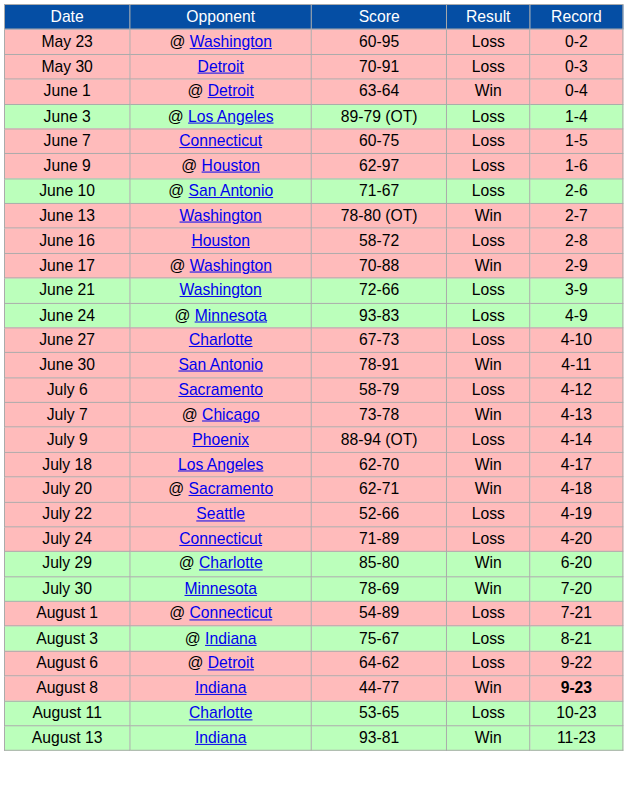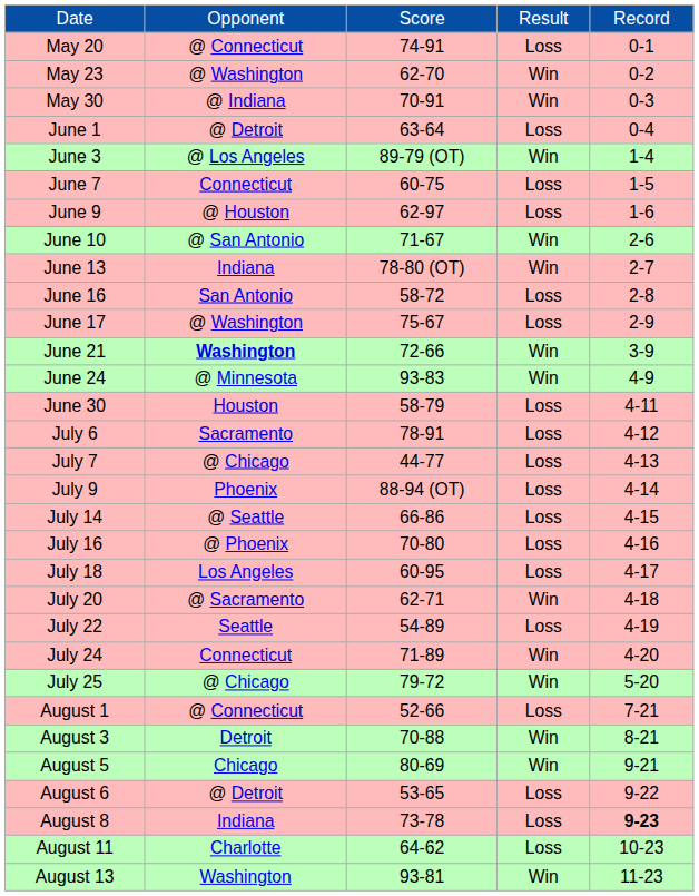 <table class="wikitable" width="50%">
 <tr align="center" style="background:#054ea4; color:white;">
 <td>Date</td>
 <td>Opponent</td>
 <td>Score</td>
 <td>Result</td>
 <td>Record</td>
 </tr>
 <tr align="center" bgcolor="ffbbbb">
+<td>May 20</td>
+<td>@ <a href='#'>Connecticut</a></td>
+<td>74-91</td>
+<td>Loss</td>
+<td>0-1</td>
+</tr>
+<tr align="center" bgcolor="ffbbbb">
 <td>May 23</td>
 <td>@ <a href='#'>Washington</a></td>
-<td>60-95</td>
-<td>Loss</td>
+<td>62-70</td>
+<td>Win</td>
 <td>0-2</td>
 </tr>
 <tr align="center" bgcolor="ffbbbb">
 <td>May 30</td>
-<td><a href='#'>Detroit</a></td>
+<td>@ <a href='#'>Indiana</a></td>
 <td>70-91</td>
-<td>Loss</td>
+<td>Win</td>
 <td>0-3</td>
 </tr>
 <tr align="center" bgcolor="ffbbbb">
 <td>June 1</td>
 <td>@ <a href='#'>Detroit</a></td>
 <td>63-64</td>
-<td>Win</td>
+<td>Loss</td>
 <td>0-4</td>
 </tr>
 <tr align="center" bgcolor="bbffbb">
 <td>June 3</td>
 <td>@ <a href='#'>Los Angeles</a></td>
 <td>89-79 (OT)</td>
-<td>Loss</td>
+<td>Win</td>
 <td>1-4</td>
 </tr>
 <tr align="center" bgcolor="ffbbbb">
 <td>June 7</td>
 <td><a href='#'>Connecticut</a></td>
 <td>60-75</td>
 <td>Loss</td>
 <td>1-5</td>
 </tr>
 <tr align="center" bgcolor="ffbbbb">
 <td>June 9</td>
 <td>@ <a href='#'>Houston</a></td>
 <td>62-97</td>
 <td>Loss</td>
 <td>1-6</td>
 </tr>
 <tr align="center" bgcolor="bbffbb">
 <td>June 10</td>
 <td>@ <a href='#'>San Antonio</a></td>
 <td>71-67</td>
-<td>Loss</td>
+<td>Win</td>
 <td>2-6</td>
 </tr>
 <tr align="center" bgcolor="ffbbbb">
 <td>June 13</td>
-<td><a href='#'>Washington</a></td>
+<td><a href='#'>Indiana</a></td>
 <td>78-80 (OT)</td>
 <td>Win</td>
 <td>2-7</td>
 </tr>
 <tr align="center" bgcolor="ffbbbb">
 <td>June 16</td>
-<td><a href='#'>Houston</a></td>
+<td><a href='#'>San Antonio</a></td>
 <td>58-72</td>
 <td>Loss</td>
 <td>2-8</td>
 </tr>
 <tr align="center" bgcolor="ffbbbb">
 <td>June 17</td>
 <td>@ <a href='#'>Washington</a></td>
-<td>70-88</td>
-<td>Win</td>
+<td>75-67</td>
+<td>Loss</td>
 <td>2-9</td>
 </tr>
 <tr align="center" bgcolor="bbffbb">
 <td>June 21</td>
-<td><a href='#'>Washington</a></td>
+<td><strong><a href='#'>Washington</a></strong></td>
 <td>72-66</td>
-<td>Loss</td>
+<td>Win</td>
 <td>3-9</td>
 </tr>
 <tr align="center" bgcolor="bbffbb">
 <td>June 24</td>
 <td>@ <a href='#'>Minnesota</a></td>
 <td>93-83</td>
-<td>Loss</td>
+<td>Win</td>
 <td>4-9</td>
 </tr>
 <tr align="center" bgcolor="ffbbbb">
-<td>June 27</td>
-<td><a href='#'>Charlotte</a></td>
-<td>67-73</td>
+<td>June 30</td>
+<td><a href='#'>Houston</a></td>
+<td>58-79</td>
 <td>Loss</td>
-<td>4-10</td>
-</tr>
-<tr align="center" bgcolor="ffbbbb">
-<td>June 30</td>
-<td><a href='#'>San Antonio</a></td>
-<td>78-91</td>
-<td>Win</td>
 <td>4-11</td>
 </tr>
 <tr align="center" bgcolor="ffbbbb">
 <td>July 6</td>
 <td><a href='#'>Sacramento</a></td>
-<td>58-79</td>
+<td>78-91</td>
 <td>Loss</td>
 <td>4-12</td>
 </tr>
 <tr align="center" bgcolor="ffbbbb">
 <td>July 7</td>
 <td>@ <a href='#'>Chicago</a></td>
-<td>73-78</td>
-<td>Win</td>
+<td>44-77</td>
+<td>Loss</td>
 <td>4-13</td>
 </tr>
 <tr align="center" bgcolor="ffbbbb">
 <td>July 9</td>
 <td><a href='#'>Phoenix</a></td>
 <td>88-94 (OT)</td>
 <td>Loss</td>
 <td>4-14</td>
 </tr>
 <tr align="center" bgcolor="ffbbbb">
+<td>July 14</td>
+<td>@ <a href='#'>Seattle</a></td>
+<td>66-86</td>
+<td>Loss</td>
+<td>4-15</td>
+</tr>
+<tr align="center" bgcolor="ffbbbb">
+<td>July 16</td>
+<td>@ <a href='#'>Phoenix</a></td>
+<td>70-80</td>
+<td>Loss</td>
+<td>4-16</td>
+</tr>
+<tr align="center" bgcolor="ffbbbb">
 <td>July 18</td>
 <td><a href='#'>Los Angeles</a></td>
-<td>62-70</td>
-<td>Win</td>
+<td>60-95</td>
+<td>Loss</td>
 <td>4-17</td>
 </tr>
 <tr align="center" bgcolor="ffbbbb">
 <td>July 20</td>
 <td>@ <a href='#'>Sacramento</a></td>
 <td>62-71</td>
 <td>Win</td>
 <td>4-18</td>
 </tr>
 <tr align="center" bgcolor="ffbbbb">
 <td>July 22</td>
 <td><a href='#'>Seattle</a></td>
-<td>52-66</td>
+<td>54-89</td>
 <td>Loss</td>
 <td>4-19</td>
 </tr>
 <tr align="center" bgcolor="ffbbbb">
 <td>July 24</td>
 <td><a href='#'>Connecticut</a></td>
 <td>71-89</td>
-<td>Loss</td>
+<td>Win</td>
 <td>4-20</td>
 </tr>
 <tr align="center" bgcolor="bbffbb">
-<td>July 29</td>
-<td>@ <a href='#'>Charlotte</a></td>
-<td>85-80</td>
+<td>July 25</td>
+<td>@ <a href='#'>Chicago</a></td>
+<td>79-72</td>
 <td>Win</td>
-<td>6-20</td>
-</tr>
-<tr align="center" bgcolor="bbffbb">
-<td>July 30</td>
-<td><a href='#'>Minnesota</a></td>
-<td>78-69</td>
-<td>Win</td>
-<td>7-20</td>
+<td>5-20</td>
 </tr>
 <tr align="center" bgcolor="ffbbbb">
 <td>August 1</td>
 <td>@ <a href='#'>Connecticut</a></td>
-<td>54-89</td>
+<td>52-66</td>
 <td>Loss</td>
 <td>7-21</td>
 </tr>
 <tr align="center" bgcolor="bbffbb">
 <td>August 3</td>
-<td>@ <a href='#'>Indiana</a></td>
-<td>75-67</td>
-<td>Loss</td>
+<td><a href='#'>Detroit</a></td>
+<td>70-88</td>
+<td>Win</td>
 <td>8-21</td>
+</tr>
+<tr align="center" bgcolor="bbffbb">
+<td>August 5</td>
+<td><a href='#'>Chicago</a></td>
+<td>80-69</td>
+<td>Win</td>
+<td>9-21</td>
 </tr>
 <tr align="center" bgcolor="ffbbbb">
 <td>August 6</td>
 <td>@ <a href='#'>Detroit</a></td>
-<td>64-62</td>
+<td>53-65</td>
 <td>Loss</td>
 <td>9-22</td>
 </tr>
 <tr align="center" bgcolor="ffbbbb">
 <td>August 8</td>
 <td><a href='#'>Indiana</a></td>
-<td>44-77</td>
-<td>Win</td>
+<td>73-78</td>
+<td>Loss</td>
 <td><strong>9-23</strong></td>
 </tr>
 <tr align="center" bgcolor="bbffbb">
 <td>August 11</td>
 <td><a href='#'>Charlotte</a></td>
-<td>53-65</td>
+<td>64-62</td>
 <td>Loss</td>
 <td>10-23</td>
 </tr>
 <tr align="center" bgcolor="bbffbb">
 <td>August 13</td>
-<td><a href='#'>Indiana</a></td>
+<td><a href='#'>Washington</a></td>
 <td>93-81</td>
 <td>Win</td>
 <td>11-23</td>
 </tr>
 </table>
